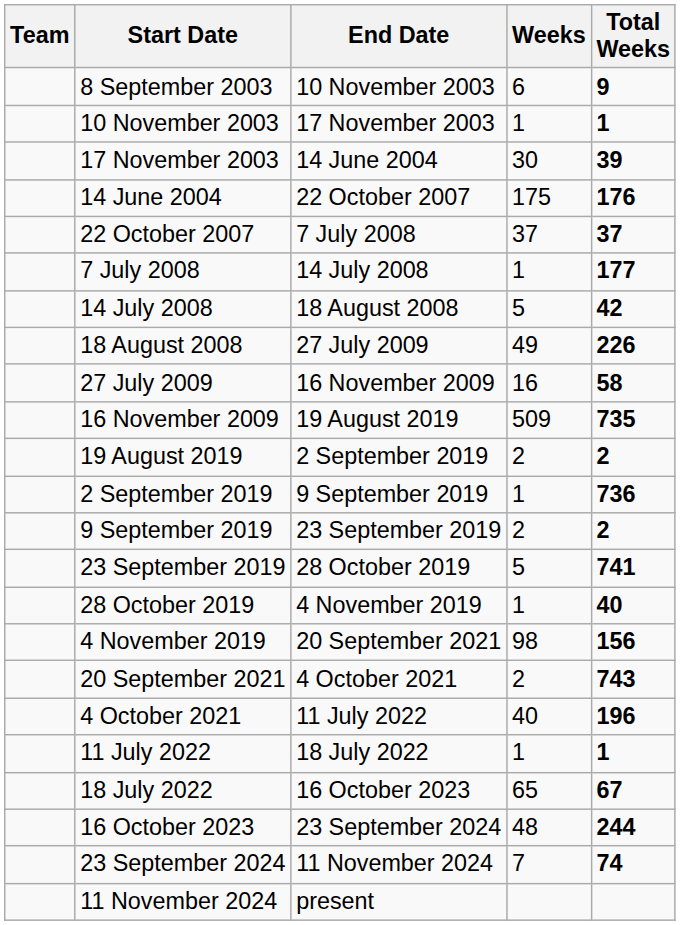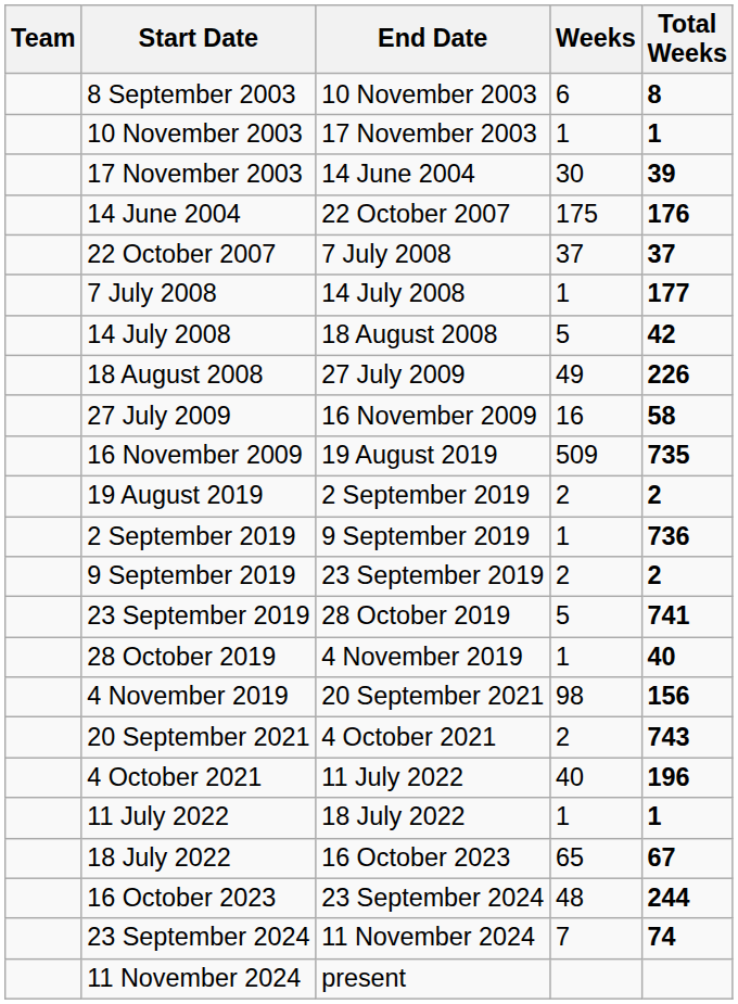 <table class="wikitable sortable">
 <tr>
 <th>Team</th>
 <th>Start Date</th>
 <th>End Date</th>
 <th>Weeks</th>
 <th>Total <br> Weeks</th>
 </tr>
 <tr>
 <td></td>
 <td>8 September 2003</td>
 <td>10 November 2003</td>
 <td>6</td>
-<td><strong>9</strong></td>
+<td><strong>8</strong></td>
 </tr>
 <tr>
 <td></td>
 <td>10 November 2003</td>
 <td>17 November 2003</td>
 <td>1</td>
 <td><strong>1</strong></td>
 </tr>
 <tr>
 <td> </td>
 <td>17 November 2003</td>
 <td>14 June 2004</td>
 <td>30</td>
 <td><strong>39</strong></td>
 </tr>
 <tr>
 <td> </td>
 <td>14 June 2004</td>
 <td>22 October 2007</td>
 <td>175</td>
 <td><strong>176</strong></td>
 </tr>
 <tr>
 <td></td>
 <td>22 October 2007</td>
 <td>7 July 2008</td>
 <td>37</td>
 <td><strong>37</strong></td>
 </tr>
 <tr>
 <td> </td>
 <td>7 July 2008</td>
 <td>14 July 2008</td>
 <td>1</td>
 <td><strong>177</strong></td>
 </tr>
 <tr>
 <td> </td>
 <td>14 July 2008</td>
 <td>18 August 2008</td>
 <td>5</td>
 <td><strong>42</strong></td>
 </tr>
 <tr>
 <td> </td>
 <td>18 August 2008</td>
 <td>27 July 2009</td>
 <td>49</td>
 <td><strong>226</strong></td>
 </tr>
 <tr>
 <td> </td>
 <td>27 July 2009</td>
 <td>16 November 2009</td>
 <td>16</td>
 <td><strong>58</strong></td>
 </tr>
 <tr>
 <td> </td>
 <td>16 November 2009</td>
 <td>19 August 2019</td>
 <td>509</td>
 <td><strong>735</strong></td>
 </tr>
 <tr>
 <td></td>
 <td>19 August 2019</td>
 <td>2 September 2019</td>
 <td>2</td>
 <td><strong>2</strong></td>
 </tr>
 <tr>
 <td> </td>
 <td>2 September 2019</td>
 <td>9 September 2019</td>
 <td>1</td>
 <td><strong>736</strong></td>
 </tr>
 <tr>
 <td></td>
 <td>9 September 2019</td>
 <td>23 September 2019</td>
 <td>2</td>
 <td><strong>2</strong></td>
 </tr>
 <tr>
 <td> </td>
 <td>23 September 2019</td>
 <td>28 October 2019</td>
 <td>5</td>
 <td><strong>741</strong></td>
 </tr>
 <tr>
 <td> </td>
 <td>28 October 2019</td>
 <td>4 November 2019</td>
 <td>1</td>
 <td><strong>40</strong></td>
 </tr>
 <tr>
 <td> </td>
 <td>4 November 2019</td>
 <td>20 September 2021</td>
 <td>98</td>
 <td><strong>156</strong></td>
 </tr>
 <tr>
 <td> </td>
 <td>20 September 2021</td>
 <td>4 October 2021</td>
 <td>2</td>
 <td><strong>743</strong></td>
 </tr>
 <tr>
 <td> </td>
 <td>4 October 2021</td>
 <td>11 July 2022</td>
 <td>40</td>
 <td><strong>196</strong></td>
 </tr>
 <tr>
 <td></td>
 <td>11 July 2022</td>
 <td>18 July 2022</td>
 <td>1</td>
 <td><strong>1</strong></td>
 </tr>
 <tr>
 <td> </td>
 <td>18 July 2022</td>
 <td>16 October 2023</td>
 <td>65</td>
 <td><strong>67</strong></td>
 </tr>
 <tr>
 <td> </td>
 <td>16 October 2023</td>
 <td>23 September 2024</td>
 <td>48</td>
 <td><strong>244</strong></td>
 </tr>
 <tr>
 <td> </td>
 <td>23 September 2024</td>
 <td>11 November 2024</td>
 <td>7</td>
 <td><strong>74</strong></td>
 </tr>
 <tr>
 <td> </td>
 <td>11 November 2024</td>
 <td>present</td>
 <td></td>
 <td><strong></strong></td>
 </tr>
 </table>
